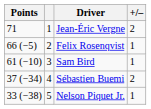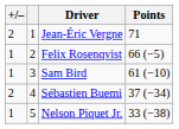 <table class="wikitable" style="font-size: 85%">
 <tr>
-<th scope="col">Points</th>
+<th scope="col">+/–</th>
 <th scope="col"></th>
 <th scope="col">Driver</th>
-<th scope="col">+/–</th>
+<th scope="col">Points</th>
 </tr>
 <tr>
-<td align="left">71</td>
+<td align="left"> 2</td>
 <td align="center">1</td>
 <td> <a href='#'>Jean-Éric Vergne</a></td>
-<td align="left"> 2</td>
+<td align="left">71</td>
 </tr>
 <tr>
-<td align="left">66 (−5)</td>
+<td align="left"> 1</td>
 <td align="center">2</td>
 <td> <a href='#'>Felix Rosenqvist</a></td>
-<td align="left"> 1</td>
+<td align="left">66 (−5)</td>
 </tr>
 <tr>
-<td align="left">61 (−10)</td>
+<td align="left"> 1</td>
 <td align="center">3</td>
 <td> <a href='#'>Sam Bird</a></td>
-<td align="left"> 1</td>
+<td align="left">61 (−10)</td>
 </tr>
 <tr>
-<td align="left">37 (−34)</td>
+<td align="left"> 2</td>
 <td align="center">4</td>
 <td> <a href='#'>Sébastien Buemi</a></td>
-<td align="left"> 2</td>
+<td align="left">37 (−34)</td>
 </tr>
 <tr>
-<td align="left">33 (−38)</td>
+<td align="left"> 1</td>
 <td align="center">5</td>
 <td> <a href='#'>Nelson Piquet Jr.</a></td>
-<td align="left"> 1</td>
+<td align="left">33 (−38)</td>
 </tr>
 </table>
